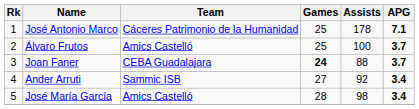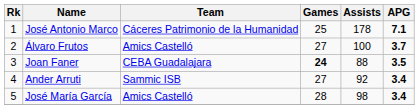 <table class="wikitable" style="text-align: center;">
 <tr>
 <th>Rk</th>
 <th>Name</th>
 <th>Team</th>
 <th>Games</th>
 <th>Assists</th>
 <th width=40>APG</th>
 </tr>
 <tr>
 <td>1</td>
 <td align="left"> <a href='#'>José Antonio Marco</a></td>
 <td align="left"><a href='#'>Cáceres Patrimonio de la Humanidad</a></td>
 <td>25</td>
 <td>178</td>
 <td><strong>7.1</strong></td>
 </tr>
 <tr>
 <td>2</td>
 <td align="left"> <a href='#'>Álvaro Frutos</a></td>
 <td align="left"><a href='#'>Amics Castelló</a></td>
-<td>25</td>
+<td>27</td>
 <td>100</td>
 <td><strong>3.7</strong></td>
 </tr>
 <tr>
 <td>3</td>
 <td align="left"> <a href='#'>Joan Faner</a></td>
 <td align="left"><a href='#'>CEBA Guadalajara</a></td>
 <td><strong>24</strong></td>
 <td>88</td>
-<td><strong>3.7</strong></td>
+<td><strong>3.5</strong></td>
 </tr>
 <tr>
 <td>4</td>
 <td align="left"> <a href='#'>Ander Arruti</a></td>
 <td align="left"><a href='#'>Sammic ISB</a></td>
 <td>27</td>
 <td>92</td>
 <td><strong>3.4</strong></td>
 </tr>
 <tr>
 <td>5</td>
 <td align="left"> <a href='#'>José María García</a></td>
 <td align="left"><a href='#'>Amics Castelló</a></td>
 <td>28</td>
 <td>98</td>
 <td><strong>3.4</strong></td>
 </tr>
 <tr>
 </tr>
 </table>
